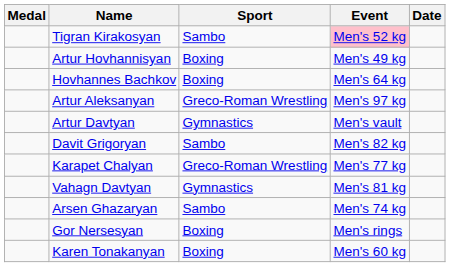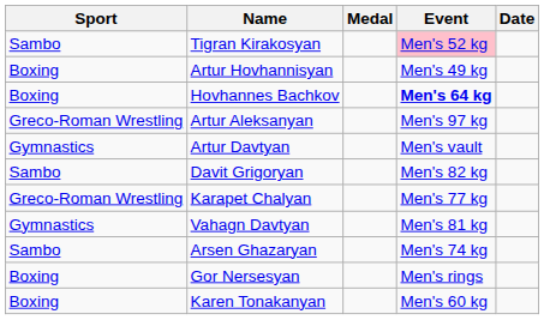 <table class="wikitable" style="font-size: 95%;">
 <tr>
+<th>Sport</th>
+<th>Name</th>
 <th>Medal</th>
-<th>Name</th>
-<th>Sport</th>
 <th>Event</th>
 <th>Date</th>
 </tr>
 <tr>
+<td><a href='#'>Sambo</a></td>
+<td><a href='#'>Tigran Kirakosyan</a></td>
 <td></td>
-<td><a href='#'>Tigran Kirakosyan</a></td>
-<td><a href='#'>Sambo</a></td>
 <td style="background: pink;"><a href='#'>Men's 52 kg</a></td>
 <td></td>
 </tr>
 <tr>
+<td><a href='#'>Boxing</a></td>
+<td><a href='#'>Artur Hovhannisyan</a></td>
 <td></td>
-<td><a href='#'>Artur Hovhannisyan</a></td>
-<td><a href='#'>Boxing</a></td>
 <td><a href='#'>Men's 49 kg</a></td>
 <td></td>
 </tr>
 <tr>
+<td><a href='#'>Boxing</a></td>
+<td><a href='#'>Hovhannes Bachkov</a></td>
 <td></td>
-<td><a href='#'>Hovhannes Bachkov</a></td>
-<td><a href='#'>Boxing</a></td>
-<td><a href='#'>Men's 64 kg</a></td>
+<td><strong><a href='#'>Men's 64 kg</a></strong></td>
 <td></td>
 </tr>
 <tr>
+<td><a href='#'>Greco-Roman Wrestling</a></td>
+<td><a href='#'>Artur Aleksanyan</a></td>
 <td></td>
-<td><a href='#'>Artur Aleksanyan</a></td>
-<td><a href='#'>Greco-Roman Wrestling</a></td>
 <td><a href='#'>Men's 97 kg</a></td>
 <td></td>
 </tr>
 <tr>
+<td><a href='#'>Gymnastics</a></td>
+<td><a href='#'>Artur Davtyan</a></td>
 <td></td>
-<td><a href='#'>Artur Davtyan</a></td>
-<td><a href='#'>Gymnastics</a></td>
 <td><a href='#'>Men's vault</a></td>
 <td></td>
 </tr>
 <tr>
+<td><a href='#'>Sambo</a></td>
+<td><a href='#'>Davit Grigoryan</a></td>
 <td></td>
-<td><a href='#'>Davit Grigoryan</a></td>
-<td><a href='#'>Sambo</a></td>
 <td><a href='#'>Men's 82 kg</a></td>
 <td></td>
 </tr>
 <tr>
+<td><a href='#'>Greco-Roman Wrestling</a></td>
+<td><a href='#'>Karapet Chalyan</a></td>
 <td></td>
-<td><a href='#'>Karapet Chalyan</a></td>
-<td><a href='#'>Greco-Roman Wrestling</a></td>
 <td><a href='#'>Men's 77 kg</a></td>
 <td></td>
 </tr>
 <tr>
+<td><a href='#'>Gymnastics</a></td>
+<td><a href='#'>Vahagn Davtyan</a></td>
 <td></td>
-<td><a href='#'>Vahagn Davtyan</a></td>
-<td><a href='#'>Gymnastics</a></td>
 <td><a href='#'>Men's 81 kg</a></td>
 <td></td>
 </tr>
 <tr>
+<td><a href='#'>Sambo</a></td>
+<td><a href='#'>Arsen Ghazaryan</a></td>
 <td></td>
-<td><a href='#'>Arsen Ghazaryan</a></td>
-<td><a href='#'>Sambo</a></td>
 <td><a href='#'>Men's 74 kg</a></td>
 <td></td>
 </tr>
 <tr>
+<td><a href='#'>Boxing</a></td>
+<td><a href='#'>Gor Nersesyan</a></td>
 <td></td>
-<td><a href='#'>Gor Nersesyan</a></td>
-<td><a href='#'>Boxing</a></td>
 <td><a href='#'>Men's rings</a></td>
 <td></td>
 </tr>
 <tr>
+<td><a href='#'>Boxing</a></td>
+<td><a href='#'>Karen Tonakanyan</a></td>
 <td></td>
-<td><a href='#'>Karen Tonakanyan</a></td>
-<td><a href='#'>Boxing</a></td>
 <td><a href='#'>Men's 60 kg</a></td>
 <td></td>
 </tr>
 </table>
